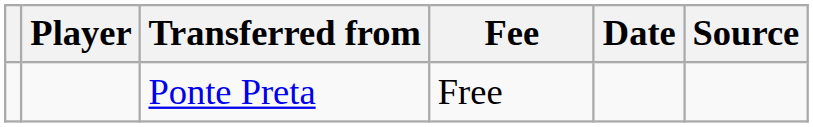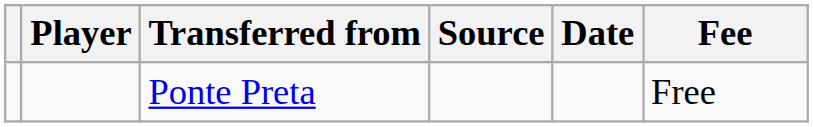 <table class="wikitable plainrowheaders sortable">
 <tr>
 <th></th>
 <th scope="col">Player</th>
 <th>Transferred from</th>
+<th scope="col">Source</th>
+<th scope="col">Date</th>
 <th style="width: 65px;">Fee</th>
-<th scope="col">Date</th>
-<th scope="col">Source</th>
 </tr>
 <tr>
 <td align="center"></td>
 <td></td>
 <td> <a href='#'>Ponte Preta</a></td>
-<td>Free</td>
 <td></td>
 <td></td>
+<td>Free</td>
 </tr>
 </table>
